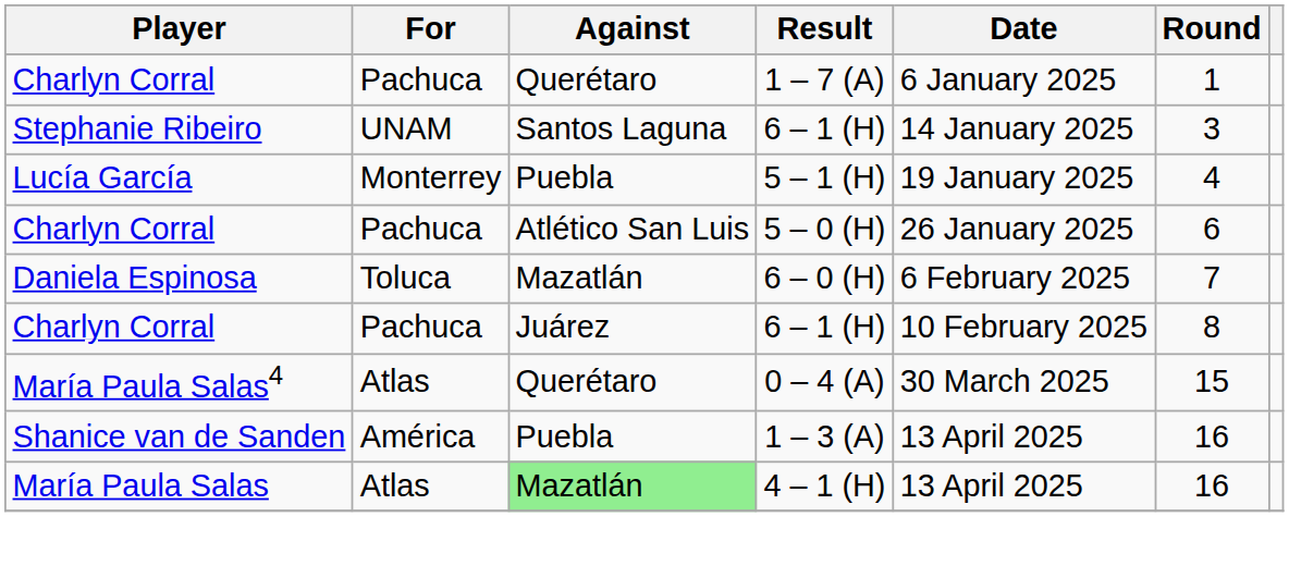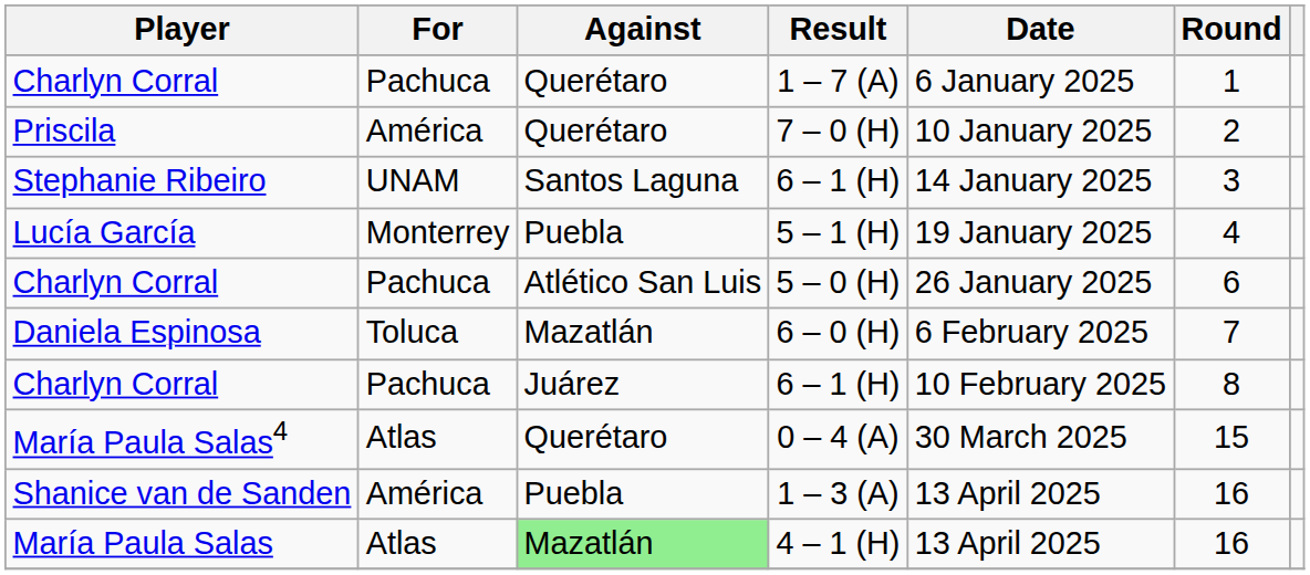 <table class="wikitable sortable">
 <tr>
 <th>Player</th>
 <th>For</th>
 <th>Against</th>
 <th>Result</th>
 <th>Date</th>
 <th>Round</th>
 <th></th>
 </tr>
 <tr>
 <td> <a href='#'>Charlyn Corral</a></td>
 <td>Pachuca</td>
 <td>Querétaro</td>
 <td align=center>1 – 7 (A)</td>
 <td>6 January 2025</td>
 <td align=center>1</td>
+<td></td>
+</tr>
+<tr>
+<td> <a href='#'>Priscila</a></td>
+<td>América</td>
+<td>Querétaro</td>
+<td align=center>7 – 0 (H)</td>
+<td>10 January 2025</td>
+<td align=center>2</td>
 <td></td>
 </tr>
 <tr>
 <td> <a href='#'>Stephanie Ribeiro</a></td>
 <td>UNAM</td>
 <td>Santos Laguna</td>
 <td align=center>6 – 1 (H)</td>
 <td>14 January 2025</td>
 <td align=center>3</td>
 <td></td>
 </tr>
 <tr>
 <td> <a href='#'>Lucía García</a></td>
 <td>Monterrey</td>
 <td>Puebla</td>
 <td align=center>5 – 1 (H)</td>
 <td>19 January 2025</td>
 <td align=center>4</td>
 <td></td>
 </tr>
 <tr>
 <td> <a href='#'>Charlyn Corral</a></td>
 <td>Pachuca</td>
 <td>Atlético San Luis</td>
 <td align=center>5 – 0 (H)</td>
 <td>26 January 2025</td>
 <td align=center>6</td>
 <td></td>
 </tr>
 <tr>
 <td> <a href='#'>Daniela Espinosa</a></td>
 <td>Toluca</td>
 <td>Mazatlán</td>
 <td align=center>6 – 0 (H)</td>
 <td>6 February 2025</td>
 <td align=center>7</td>
 <td></td>
 </tr>
 <tr>
 <td> <a href='#'>Charlyn Corral</a></td>
 <td>Pachuca</td>
 <td>Juárez</td>
 <td align=center>6 – 1 (H)</td>
 <td>10 February 2025</td>
 <td align=center>8</td>
 <td></td>
 </tr>
 <tr>
 <td> <a href='#'>María Paula Salas</a><sup>4</sup></td>
 <td>Atlas</td>
 <td>Querétaro</td>
 <td align=center>0 – 4 (A)</td>
 <td>30 March 2025</td>
 <td align=center>15</td>
 <td></td>
 </tr>
 <tr>
 <td> <a href='#'>Shanice van de Sanden</a></td>
 <td>América</td>
 <td>Puebla</td>
 <td align=center>1 – 3 (A)</td>
 <td>13 April 2025</td>
 <td align=center>16</td>
 <td></td>
 </tr>
 <tr>
 <td> <a href='#'>María Paula Salas</a></td>
 <td>Atlas</td>
 <td style="background: lightgreen;">Mazatlán</td>
 <td align=center>4 – 1 (H)</td>
 <td>13 April 2025</td>
 <td align=center>16</td>
 <td></td>
 </tr>
 <tr>
 </tr>
 </table>
